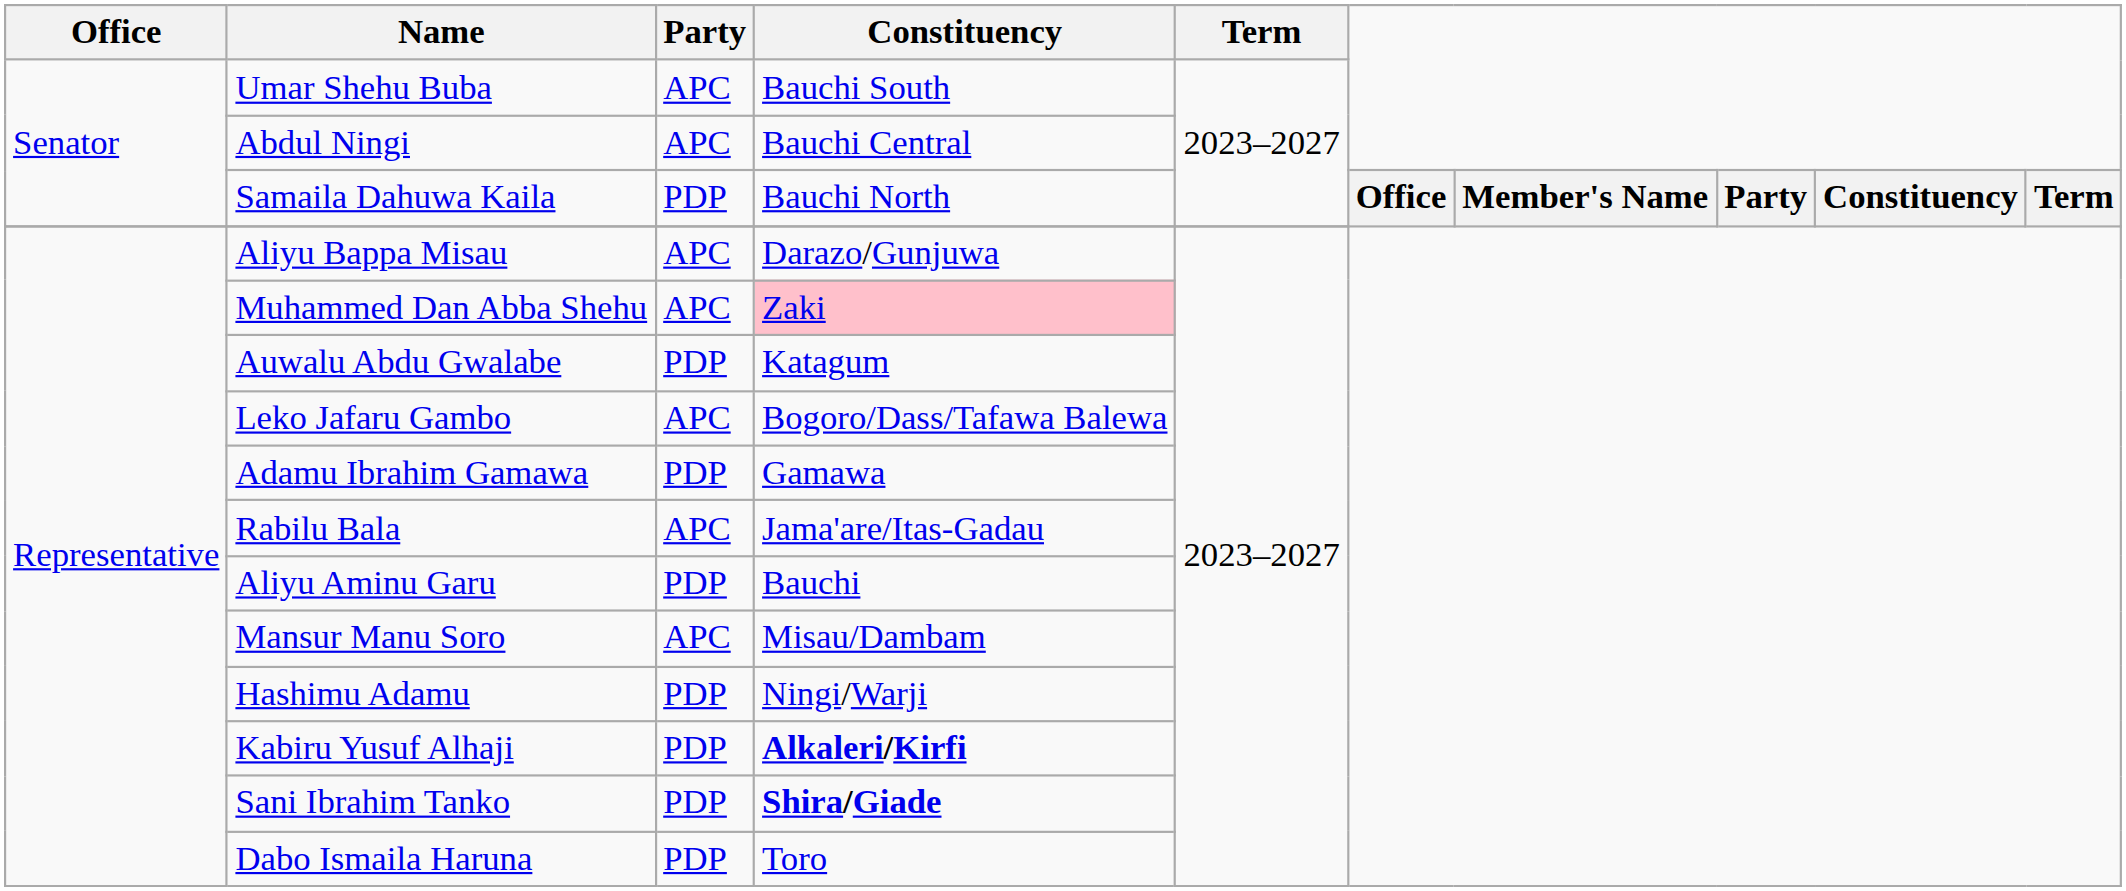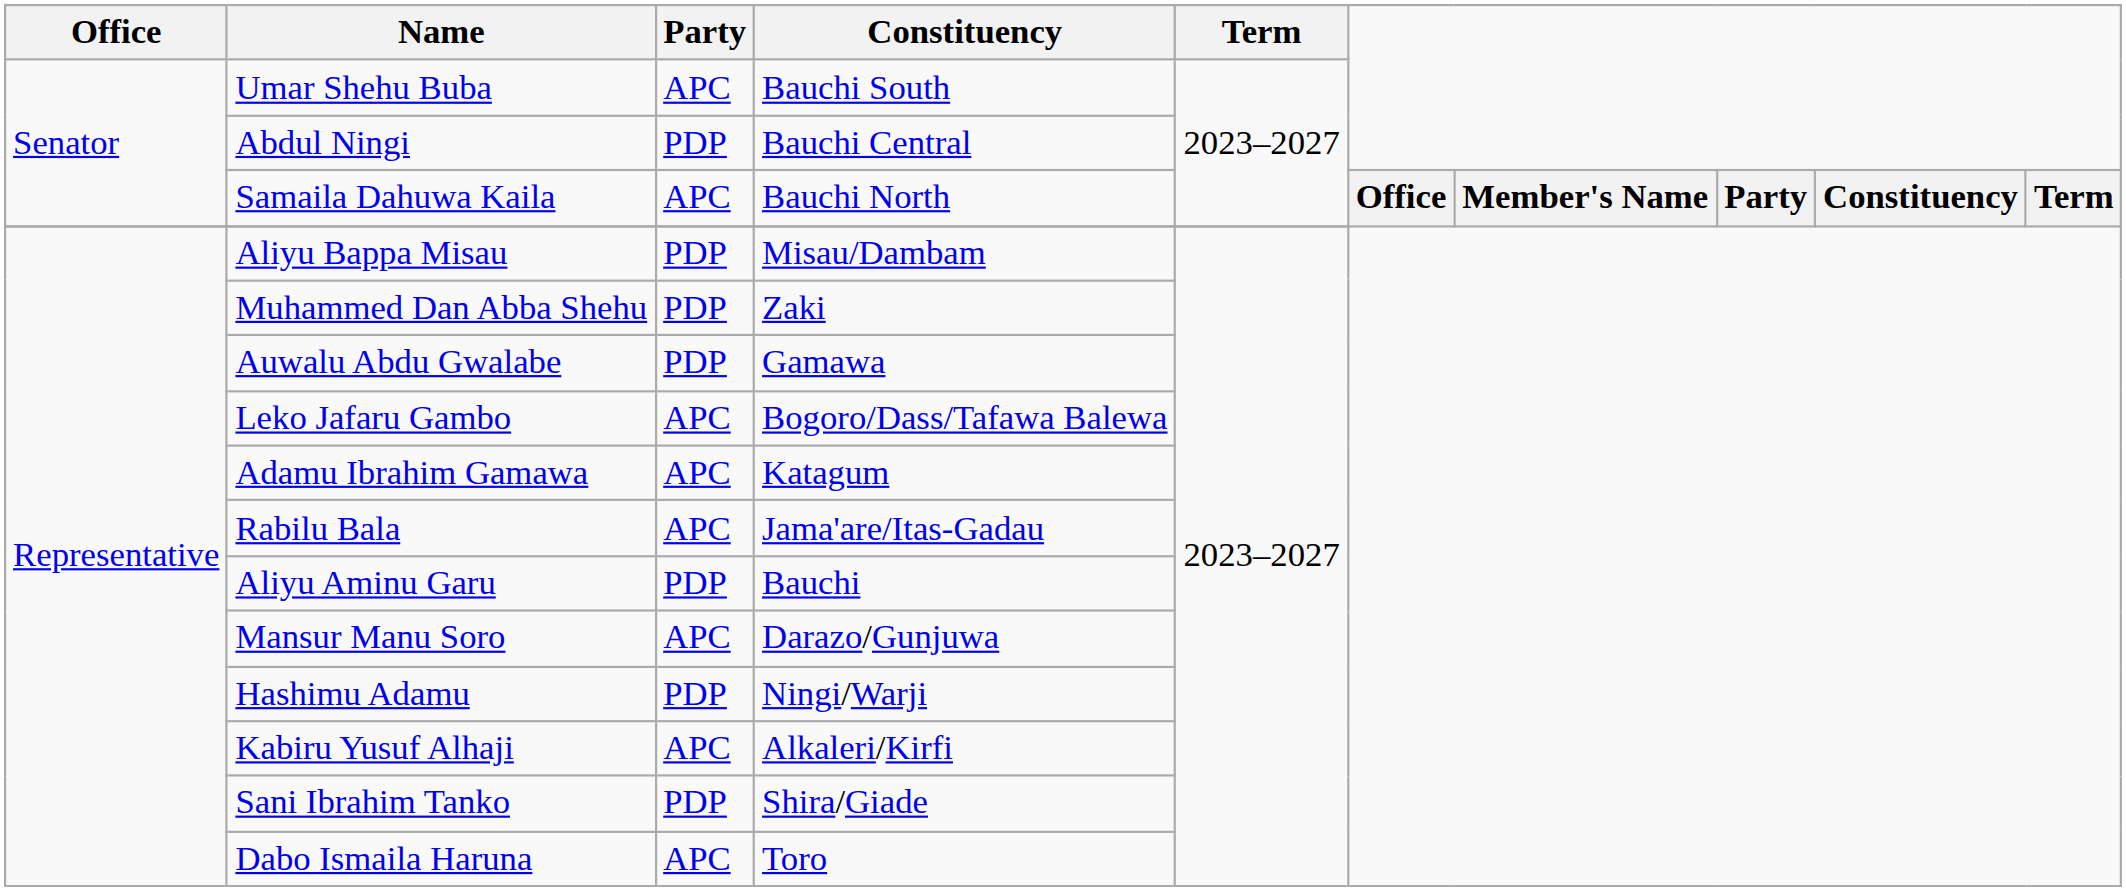 <table class="wikitable sortable">
 <tr>
 <th>Office</th>
 <th>Name</th>
 <th>Party</th>
 <th>Constituency</th>
 <th>Term</th>
 </tr>
 <tr>
 <td rowspan="3"><a href='#'>Senator</a></td>
 <td><a href='#'>Umar Shehu Buba</a></td>
 <td><a href='#'>APC</a></td>
 <td><a href='#'>Bauchi South</a></td>
 <td rowspan="3">2023–2027</td>
 </tr>
 <tr>
 <td><a href='#'>Abdul Ningi</a></td>
-<td><a href='#'>APC</a></td>
+<td><a href='#'>PDP</a></td>
 <td><a href='#'>Bauchi Central</a></td>
 </tr>
 <tr>
 <td><a href='#'>Samaila Dahuwa Kaila</a></td>
-<td><a href='#'>PDP</a></td>
+<td><a href='#'>APC</a></td>
 <td><a href='#'>Bauchi North</a></td>
 <th>Office</th>
 <th>Member's Name</th>
 <th>Party</th>
 <th>Constituency</th>
 <th>Term</th>
 </tr>
 <tr>
 </tr>
 <tr>
 </tr>
 <tr>
 <td rowspan="12"><a href='#'>Representative</a></td>
 <td><a href='#'>Aliyu Bappa Misau</a></td>
-<td><a href='#'>APC</a></td>
-<td><a href='#'>Darazo</a>/<a href='#'>Gunjuwa</a></td>
+<td><a href='#'>PDP</a></td>
+<td><a href='#'>Misau/Dambam</a></td>
 <td rowspan="12">2023–2027</td>
 </tr>
 <tr>
 <td><a href='#'>Muhammed Dan Abba Shehu</a></td>
-<td><a href='#'>APC</a></td>
-<td style="background: pink;"><a href='#'>Zaki</a></td>
+<td><a href='#'>PDP</a></td>
+<td><a href='#'>Zaki</a></td>
 </tr>
 <tr>
 <td><a href='#'>Auwalu Abdu Gwalabe</a></td>
 <td><a href='#'>PDP</a></td>
-<td><a href='#'>Katagum</a></td>
+<td><a href='#'>Gamawa</a></td>
 </tr>
 <tr>
 <td><a href='#'>Leko Jafaru Gambo</a></td>
 <td><a href='#'>APC</a></td>
 <td><a href='#'>Bogoro/Dass/Tafawa Balewa</a></td>
 </tr>
 <tr>
 <td><a href='#'>Adamu Ibrahim Gamawa</a></td>
-<td><a href='#'>PDP</a></td>
-<td><a href='#'>Gamawa</a></td>
+<td><a href='#'>APC</a></td>
+<td><a href='#'>Katagum</a></td>
 </tr>
 <tr>
 <td><a href='#'>Rabilu Bala</a></td>
 <td><a href='#'>APC</a></td>
 <td><a href='#'>Jama'are/Itas-Gadau</a></td>
 </tr>
 <tr>
 <td><a href='#'>Aliyu Aminu Garu</a></td>
 <td><a href='#'>PDP</a></td>
 <td><a href='#'>Bauchi</a></td>
 </tr>
 <tr>
 <td><a href='#'>Mansur Manu Soro</a></td>
 <td><a href='#'>APC</a></td>
-<td><a href='#'>Misau/Dambam</a></td>
+<td><a href='#'>Darazo</a>/<a href='#'>Gunjuwa</a></td>
 </tr>
 <tr>
 <td><a href='#'>Hashimu Adamu</a></td>
 <td><a href='#'>PDP</a></td>
 <td><a href='#'>Ningi</a>/<a href='#'>Warji</a></td>
 </tr>
 <tr>
 <td><a href='#'>Kabiru Yusuf Alhaji</a></td>
-<td><a href='#'>PDP</a></td>
-<td><strong><a href='#'>Alkaleri</a>/<a href='#'>Kirfi</a></strong></td>
+<td><a href='#'>APC</a></td>
+<td><a href='#'>Alkaleri</a>/<a href='#'>Kirfi</a></td>
 </tr>
 <tr>
 <td><a href='#'>Sani Ibrahim Tanko</a></td>
 <td><a href='#'>PDP</a></td>
-<td><strong><a href='#'>Shira</a>/<a href='#'>Giade</a></strong></td>
+<td><a href='#'>Shira</a>/<a href='#'>Giade</a></td>
 </tr>
 <tr>
 <td><a href='#'>Dabo Ismaila Haruna</a></td>
-<td><a href='#'>PDP</a></td>
+<td><a href='#'>APC</a></td>
 <td><a href='#'>Toro</a></td>
 </tr>
 </table>
